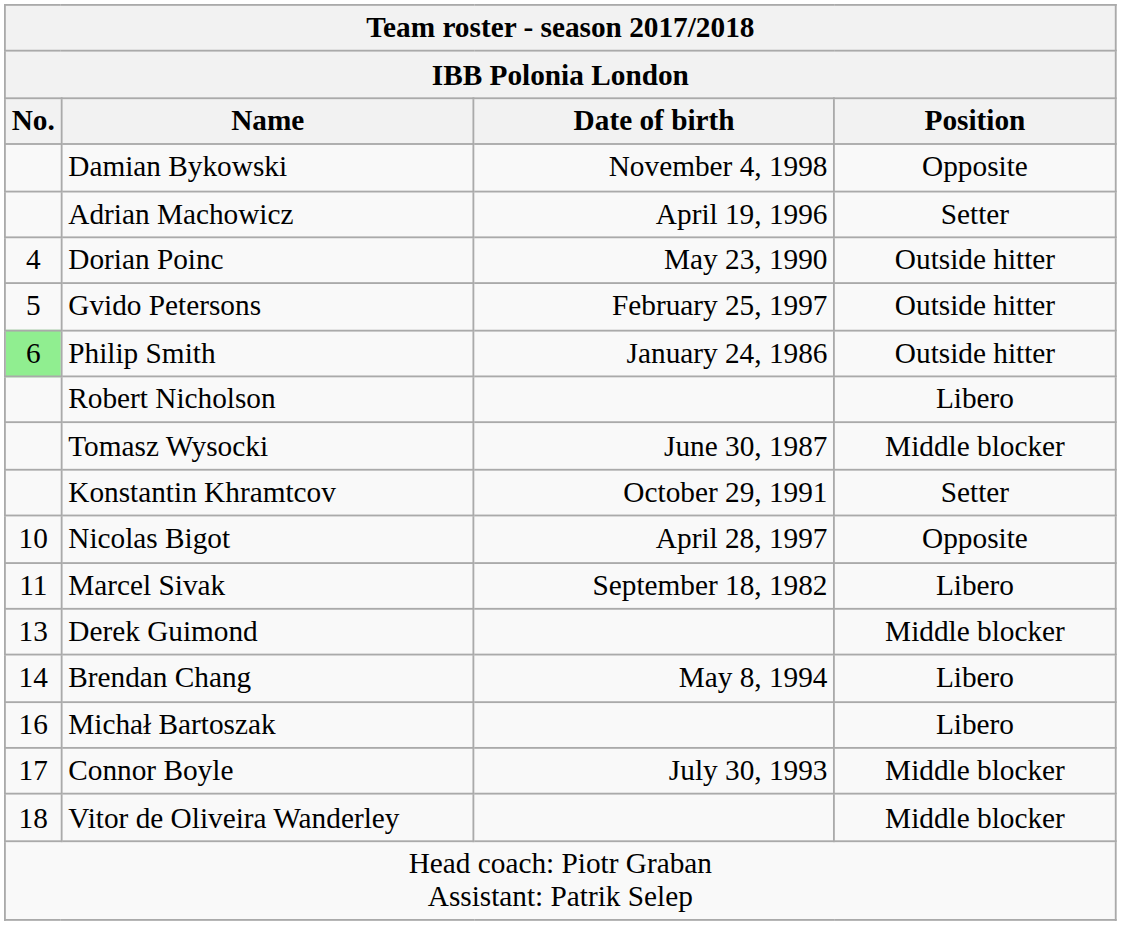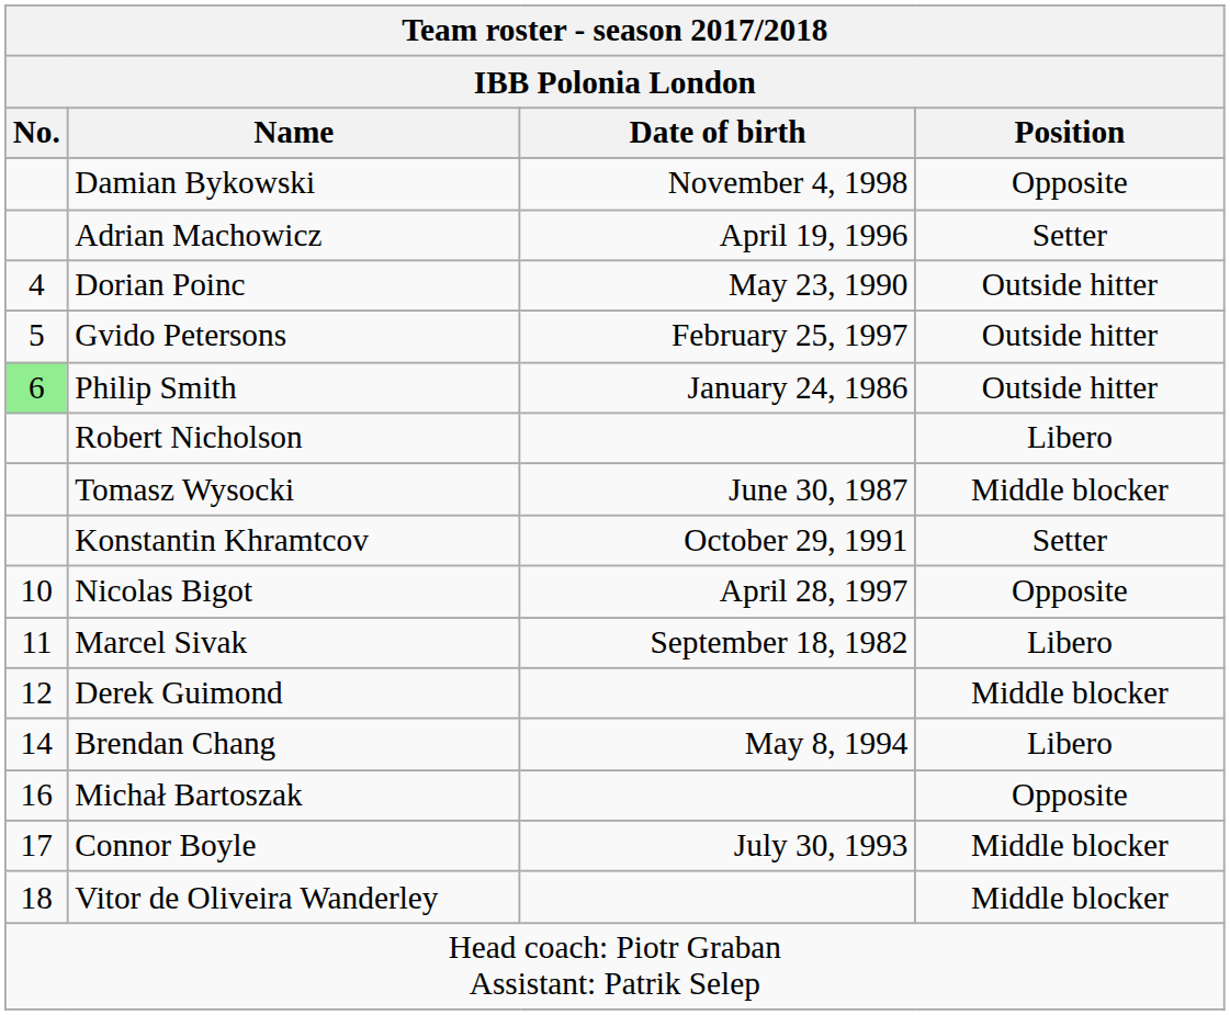 <table class="wikitable sortable" style="font-size:100%; text-align:center;">
 <tr>
 <th colspan=6>Team roster - season 2017/2018</th>
 </tr>
 <tr>
 <th colspan=6>IBB Polonia London</th>
 </tr>
 <tr>
 <th>No.</th>
 <th style="width:15em">Name</th>
 <th style="width:13em">Date of birth</th>
 <th style="width:10em">Position</th>
 </tr>
 <tr>
 <td></td>
 <td align=left>  Damian Bykowski</td>
 <td align="right">November 4, 1998</td>
 <td>Opposite</td>
 </tr>
 <tr>
 <td></td>
 <td align=left> Adrian Machowicz</td>
 <td align="right">April 19, 1996</td>
 <td>Setter</td>
 </tr>
 <tr>
 <td>4</td>
 <td align="left"> Dorian Poinc</td>
 <td align="right">May 23, 1990</td>
 <td>Outside hitter</td>
 </tr>
 <tr>
 <td>5</td>
 <td align="left"> Gvido Petersons</td>
 <td align="right">February 25, 1997</td>
 <td>Outside hitter</td>
 </tr>
 <tr>
 <td style="background: lightgreen;">6</td>
 <td align="left"> Philip Smith</td>
 <td align="right">January 24, 1986</td>
 <td>Outside hitter</td>
 </tr>
 <tr>
 <td></td>
 <td align=left> Robert Nicholson</td>
 <td align=right></td>
 <td>Libero</td>
 </tr>
 <tr>
 <td></td>
 <td align=left> Tomasz Wysocki</td>
 <td align="right">June 30, 1987</td>
 <td>Middle blocker</td>
 </tr>
 <tr>
 <td></td>
 <td align=left> Konstantin Khramtcov</td>
 <td align="right">October 29, 1991</td>
 <td>Setter</td>
 </tr>
 <tr>
 <td>10</td>
 <td align=left> Nicolas Bigot</td>
 <td align="right">April 28, 1997</td>
 <td>Opposite</td>
 </tr>
 <tr>
 <td>11</td>
 <td align=left> Marcel Sivak</td>
 <td align="right">September 18, 1982</td>
 <td>Libero</td>
 </tr>
 <tr>
-<td>13</td>
+<td>12</td>
 <td align=left> Derek Guimond</td>
 <td align=right></td>
 <td>Middle blocker</td>
 </tr>
 <tr>
 <td>14</td>
 <td align="left"> Brendan Chang</td>
 <td align="right">May 8, 1994</td>
 <td>Libero</td>
 </tr>
 <tr>
 <td>16</td>
 <td align="left"> Michał Bartoszak</td>
 <td align="right"></td>
-<td>Libero</td>
+<td>Opposite</td>
 </tr>
 <tr>
 <td>17</td>
 <td align="left"> Connor Boyle</td>
 <td align="right">July 30, 1993</td>
 <td>Middle blocker</td>
 </tr>
 <tr>
 <td>18</td>
 <td align="left"> Vitor de Oliveira Wanderley</td>
 <td align="right"></td>
 <td>Middle blocker</td>
 </tr>
 <tr>
 <td colspan=4>Head coach: Piotr Graban<br>Assistant: Patrik Selep</td>
 </tr>
 </table>
